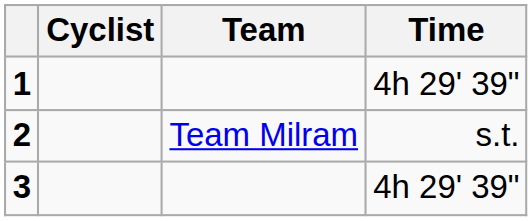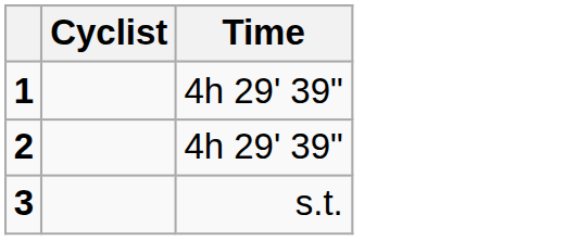 <table class=wikitable>
 <tr>
 <th></th>
 <th>Cyclist</th>
-<th>Team</th>
 <th>Time</th>
 </tr>
 <tr>
 <td><strong>1</strong></td>
-<td></td>
 <td></td>
 <td align="right">4h 29' 39"</td>
 </tr>
 <tr>
 <td><strong>2</strong></td>
 <td></td>
-<td><a href='#'>Team Milram</a></td>
-<td align="right">s.t.</td>
+<td align="right">4h 29' 39"</td>
 </tr>
 <tr>
 <td><strong>3</strong></td>
 <td></td>
-<td></td>
-<td align="right">4h 29' 39"</td>
+<td align="right">s.t.</td>
 </tr>
 </table>
